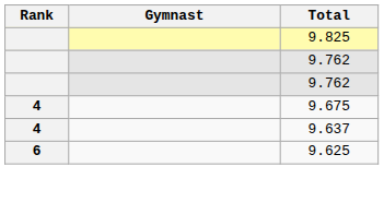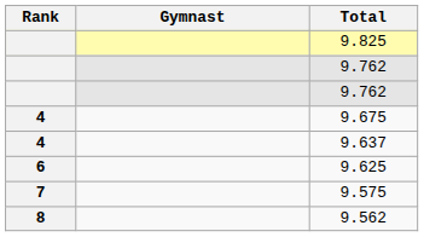 <table class="wikitable sortable" style="text-align:center; font-size:95%">
 <tr>
 <th scope="col" style="width:50px;">Rank</th>
 <th scope="col" style="width:180px;">Gymnast</th>
 <th scope="col" style="width:80px;">Total</th>
 </tr>
 <tr style="background:#fffcaf;">
 <th scope=row style="text-align:center"></th>
 <td style="text-align:left;"></td>
 <td>9.825</td>
 </tr>
 <tr style="background:#e5e5e5;">
 <th scope=row style="text-align:center"></th>
 <td style="text-align:left;"></td>
 <td>9.762</td>
 </tr>
 <tr style="background:#e5e5e5;">
 <th scope=row style="text-align:center"></th>
 <td style="text-align:left;"></td>
 <td>9.762</td>
 </tr>
 <tr>
 <th scope=row style="text-align:center">4</th>
 <td style="text-align:left;"></td>
 <td>9.675</td>
 </tr>
 <tr>
 <th scope=row style="text-align:center">4</th>
 <td style="text-align:left;"></td>
 <td>9.637</td>
 </tr>
 <tr>
 <th scope=row style="text-align:center">6</th>
 <td style="text-align:left;"></td>
 <td>9.625</td>
 </tr>
+<tr>
+<th scope=row style="text-align:center">7</th>
+<td style="text-align:left;"></td>
+<td>9.575</td>
+</tr>
+<tr>
+<th scope=row style="text-align:center">8</th>
+<td style="text-align:left;"></td>
+<td>9.562</td>
+</tr>
 </table>
